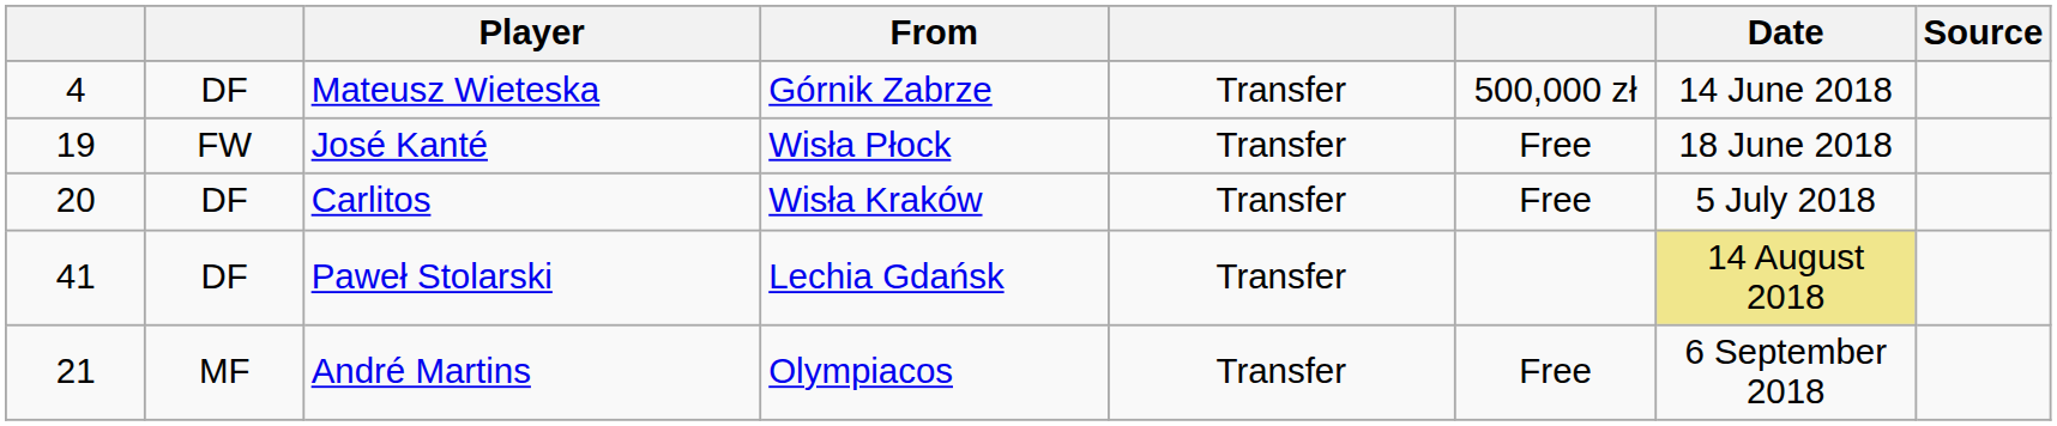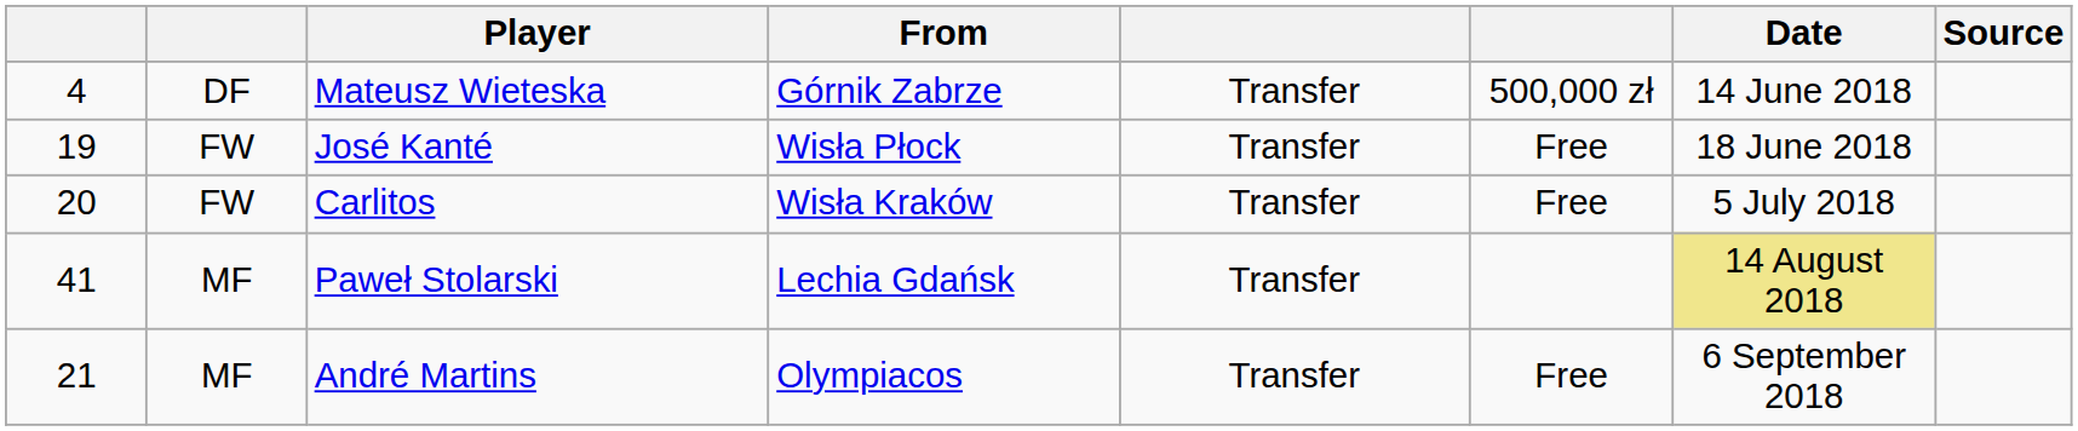 <table class="wikitable" style="text-align:center;">
 <tr>
 <th style="width:56px;"></th>
 <th style="width:64px;"></th>
 <th style="width:200px;">Player</th>
 <th style="width:150px;">From</th>
 <th style="width:150px;"></th>
 <th style="width:84px;"></th>
 <th style="width:110px;"><strong>Date</strong></th>
 <th>Source</th>
 </tr>
 <tr>
 <td>4</td>
 <td>DF</td>
 <td align=left> <a href='#'>Mateusz Wieteska</a></td>
 <td style="text-align:left"><a href='#'>Górnik Zabrze</a></td>
 <td>Transfer</td>
 <td>500,000 zł</td>
 <td>14 June 2018</td>
 <td></td>
 </tr>
 <tr>
 <td>19</td>
 <td>FW</td>
 <td align=left> <a href='#'>José Kanté</a></td>
 <td style="text-align:left"><a href='#'>Wisła Płock</a></td>
 <td>Transfer</td>
 <td>Free</td>
 <td>18 June 2018</td>
 <td></td>
 </tr>
 <tr>
 <td>20</td>
-<td>DF</td>
+<td>FW</td>
 <td align=left> <a href='#'>Carlitos</a></td>
 <td style="text-align:left"><a href='#'>Wisła Kraków</a></td>
 <td>Transfer</td>
 <td>Free</td>
 <td>5 July 2018</td>
 <td></td>
 </tr>
 <tr>
 <td>41</td>
-<td>DF</td>
+<td>MF</td>
 <td align=left> <a href='#'>Paweł Stolarski</a></td>
 <td style="text-align:left"><a href='#'>Lechia Gdańsk</a></td>
 <td>Transfer</td>
 <td></td>
 <td style="background: khaki;">14 August 2018</td>
 <td></td>
 </tr>
 <tr>
 <td>21</td>
 <td>MF</td>
 <td align=left> <a href='#'>André Martins</a></td>
 <td style="text-align:left"><a href='#'>Olympiacos</a></td>
 <td>Transfer</td>
 <td>Free</td>
 <td>6 September 2018</td>
 <td></td>
 </tr>
 </table>
